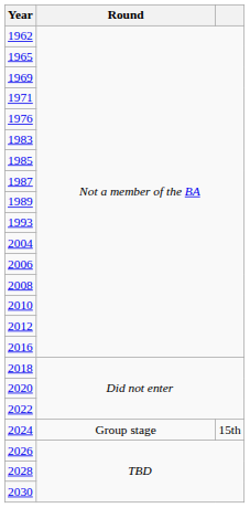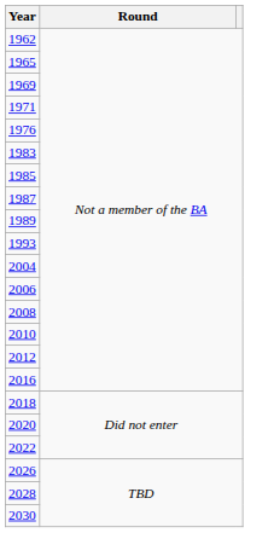 <table class="wikitable" style="text-align: center; font-size:90%">
 <tr>
 <th>Year</th>
 <th style="width:200px">Round</th>
 <th></th>
 </tr>
 <tr>
 <td><a href='#'>1962</a></td>
 <td colspan="2" rowspan="16"><em>Not a member of the <a href='#'>BA</a></em></td>
 </tr>
 <tr>
 <td><a href='#'>1965</a></td>
 </tr>
 <tr>
 <td><a href='#'>1969</a></td>
 </tr>
 <tr>
 <td><a href='#'>1971</a></td>
 </tr>
 <tr>
 <td><a href='#'>1976</a></td>
 </tr>
 <tr>
 <td><a href='#'>1983</a></td>
 </tr>
 <tr>
 <td><a href='#'>1985</a></td>
 </tr>
 <tr>
 <td><a href='#'>1987</a></td>
 </tr>
 <tr>
 <td><a href='#'>1989</a></td>
 </tr>
 <tr>
 <td><a href='#'>1993</a></td>
 </tr>
 <tr>
 <td><a href='#'>2004</a></td>
 </tr>
 <tr>
 <td><a href='#'>2006</a></td>
 </tr>
 <tr>
 <td><a href='#'>2008</a></td>
 </tr>
 <tr>
 <td><a href='#'>2010</a></td>
 </tr>
 <tr>
 <td><a href='#'>2012</a></td>
 </tr>
 <tr>
 <td><a href='#'>2016</a></td>
 </tr>
 <tr>
 <td><a href='#'>2018</a></td>
 <td colspan="2" rowspan="3"><em>Did not enter</em></td>
 </tr>
 <tr>
 <td><a href='#'>2020</a></td>
 </tr>
 <tr>
 <td><a href='#'>2022</a></td>
 </tr>
 <tr>
-<td><a href='#'>2024</a></td>
-<td>Group stage</td>
-<td>15th</td>
-</tr>
-<tr>
 <td><a href='#'>2026</a></td>
 <td colspan="2" rowspan="3"><em>TBD</em></td>
 </tr>
 <tr>
 <td><a href='#'>2028</a></td>
 </tr>
 <tr>
 <td><a href='#'>2030</a></td>
 </tr>
 </table>
